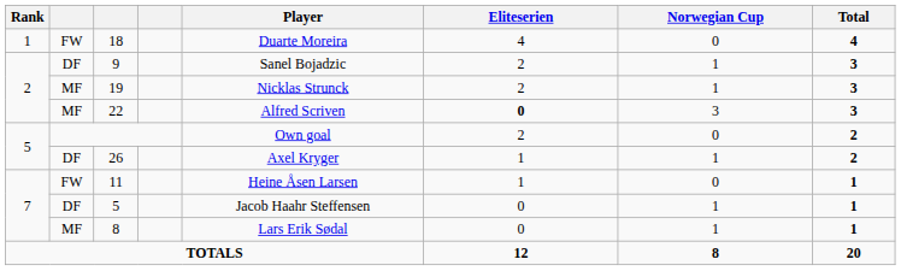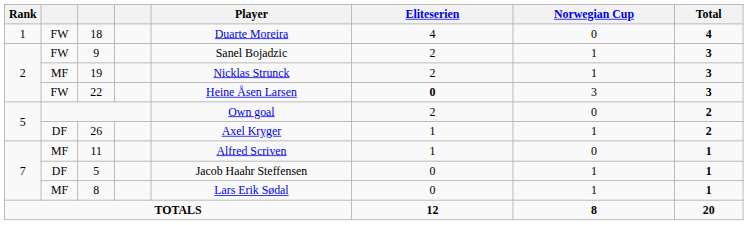 <table class="wikitable" style="font-size: 95%; text-align: center;">
 <tr>
 <th width=40>Rank</th>
 <th width=40></th>
 <th width=40></th>
 <th width=40></th>
 <th width=250>Player</th>
 <th width=200><a href='#'>Eliteserien</a></th>
 <th width=200><a href='#'>Norwegian Cup</a></th>
 <th width=80><strong>Total</strong></th>
 </tr>
 <tr>
 <td>1</td>
 <td>FW</td>
 <td>18</td>
 <td></td>
 <td><a href='#'>Duarte Moreira</a></td>
 <td>4</td>
 <td>0</td>
 <td><strong>4</strong></td>
 </tr>
 <tr>
 <td rowspan="3">2</td>
-<td>DF</td>
+<td>FW</td>
 <td>9</td>
 <td></td>
 <td>Sanel Bojadzic</td>
 <td>2</td>
 <td>1</td>
 <td><strong>3</strong></td>
 </tr>
 <tr>
 <td>MF</td>
 <td>19</td>
 <td></td>
 <td><a href='#'>Nicklas Strunck</a></td>
 <td>2</td>
 <td>1</td>
 <td><strong>3</strong></td>
 </tr>
 <tr>
-<td>MF</td>
+<td>FW</td>
 <td>22</td>
 <td></td>
-<td><a href='#'>Alfred Scriven</a></td>
+<td><a href='#'>Heine Åsen Larsen</a></td>
 <td><strong>0</strong></td>
 <td>3</td>
 <td><strong>3</strong></td>
 </tr>
 <tr>
 <td rowspan="2">5</td>
 <td colspan="3"></td>
 <td><a href='#'>Own goal</a></td>
 <td>2</td>
 <td>0</td>
 <td><strong>2</strong></td>
 </tr>
 <tr>
 <td>DF</td>
 <td>26</td>
 <td></td>
 <td><a href='#'>Axel Kryger</a></td>
 <td>1</td>
 <td>1</td>
 <td><strong>2</strong></td>
 </tr>
 <tr>
 <td rowspan="3">7</td>
-<td>FW</td>
+<td>MF</td>
 <td>11</td>
 <td></td>
-<td><a href='#'>Heine Åsen Larsen</a></td>
+<td><a href='#'>Alfred Scriven</a></td>
 <td>1</td>
 <td>0</td>
 <td><strong>1</strong></td>
 </tr>
 <tr>
 <td>DF</td>
 <td>5</td>
 <td></td>
 <td>Jacob Haahr Steffensen</td>
 <td>0</td>
 <td>1</td>
 <td><strong>1</strong></td>
 </tr>
 <tr>
 <td>MF</td>
 <td>8</td>
 <td></td>
 <td><a href='#'>Lars Erik Sødal</a></td>
 <td>0</td>
 <td>1</td>
 <td><strong>1</strong></td>
 </tr>
 <tr>
 <td colspan="5"><strong>TOTALS</strong></td>
 <td><strong>12</strong></td>
 <td><strong>8</strong></td>
 <td><strong>20</strong></td>
 </tr>
 </table>
